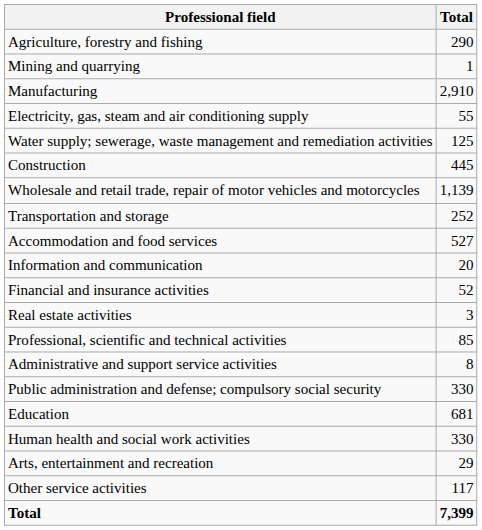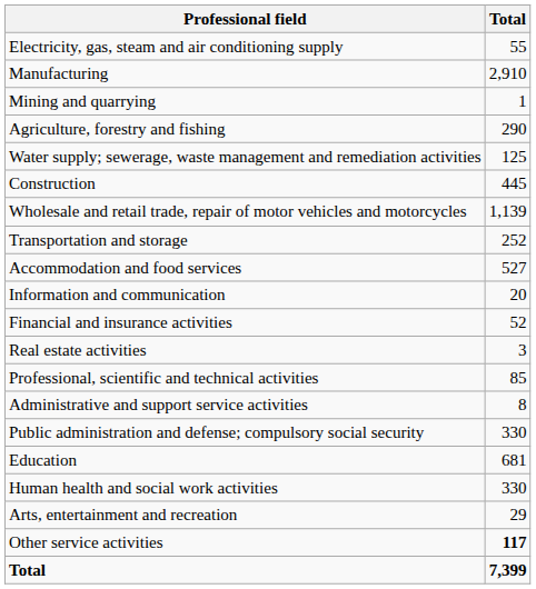 <table class="wikitable sortable" style="font-size:95%;">
 <tr>
 <th>Professional field</th>
 <th>Total</th>
 </tr>
 <tr>
-<td>Agriculture, forestry and fishing</td>
-<td align="right">290</td>
+<td>Electricity, gas, steam and air conditioning supply</td>
+<td align="right">55</td>
+</tr>
+<tr>
+<td>Manufacturing</td>
+<td align="right">2,910</td>
 </tr>
 <tr>
 <td>Mining and quarrying</td>
 <td align="right">1</td>
 </tr>
 <tr>
-<td>Manufacturing</td>
-<td align="right">2,910</td>
-</tr>
-<tr>
-<td>Electricity, gas, steam and air conditioning supply</td>
-<td align="right">55</td>
+<td>Agriculture, forestry and fishing</td>
+<td align="right">290</td>
 </tr>
 <tr>
 <td>Water supply; sewerage, waste management and remediation activities</td>
 <td align="right">125</td>
 </tr>
 <tr>
 <td>Construction</td>
 <td align="right">445</td>
 </tr>
 <tr>
 <td>Wholesale and retail trade, repair of motor vehicles and motorcycles</td>
 <td align="right">1,139</td>
 </tr>
 <tr>
 <td>Transportation and storage</td>
 <td align="right">252</td>
 </tr>
 <tr>
 <td>Accommodation and food services</td>
 <td align="right">527</td>
 </tr>
 <tr>
 <td>Information and communication</td>
 <td align="right">20</td>
 </tr>
 <tr>
 <td>Financial and insurance activities</td>
 <td align="right">52</td>
 </tr>
 <tr>
 <td>Real estate activities</td>
 <td align="right">3</td>
 </tr>
 <tr>
 <td>Professional, scientific and technical activities</td>
 <td align="right">85</td>
 </tr>
 <tr>
 <td>Administrative and support service activities</td>
 <td align="right">8</td>
 </tr>
 <tr>
 <td>Public administration and defense; compulsory social security</td>
 <td align="right">330</td>
 </tr>
 <tr>
 <td>Education</td>
 <td align="right">681</td>
 </tr>
 <tr>
 <td>Human health and social work activities</td>
 <td align="right">330</td>
 </tr>
 <tr>
 <td>Arts, entertainment and recreation</td>
 <td align="right">29</td>
 </tr>
 <tr>
 <td>Other service activities</td>
-<td align="right">117</td>
+<td align="right"><strong>117</strong></td>
 </tr>
 <tr class="sortbottom">
 <td><strong>Total</strong></td>
 <td align="right"><strong>7,399</strong></td>
 </tr>
 </table>
